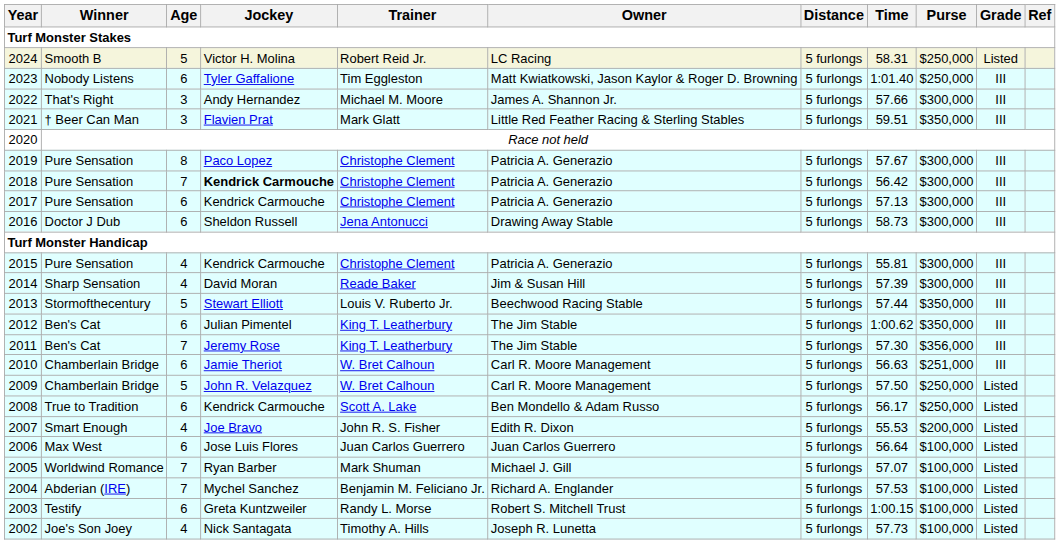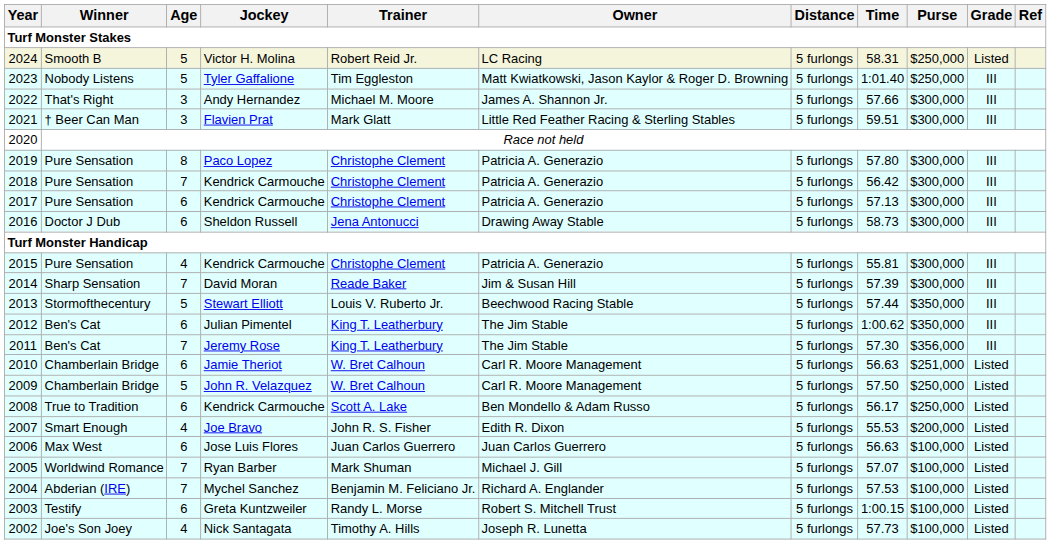 <table class="wikitable sortable">
 <tr>
 <th>Year</th>
 <th>Winner</th>
 <th>Age</th>
 <th>Jockey</th>
 <th>Trainer</th>
 <th>Owner</th>
 <th>Distance</th>
 <th>Time</th>
 <th>Purse</th>
 <th>Grade</th>
 <th>Ref</th>
 </tr>
 <tr style="font-size:90%; background-color:white">
 <td align="left" colspan=11><strong>Turf Monster Stakes</strong></td>
 </tr>
 <tr style="font-size:90%; background-color:beige">
 <td align=center>2024</td>
 <td>Smooth B</td>
 <td align=center>5</td>
 <td>Victor H. Molina</td>
 <td>Robert Reid Jr.</td>
 <td>LC Racing</td>
 <td align=center>5 furlongs</td>
 <td align=center>58.31</td>
 <td align=center>$250,000</td>
 <td align=center>Listed</td>
 <td></td>
 </tr>
 <tr style="font-size:90%; background-color:lightcyan">
 <td align=center>2023</td>
 <td>Nobody Listens</td>
-<td align=center>6</td>
+<td align=center>5</td>
 <td><a href='#'>Tyler Gaffalione</a></td>
 <td>Tim Eggleston</td>
 <td>Matt Kwiatkowski, Jason Kaylor & Roger D. Browning</td>
 <td align=center>5 furlongs</td>
 <td align=center>1:01.40</td>
 <td align=center>$250,000</td>
 <td align=center>III</td>
 <td></td>
 </tr>
 <tr style="font-size:90%; background-color:lightcyan">
 <td align=center>2022</td>
 <td>That's Right</td>
 <td align=center>3</td>
 <td>Andy Hernandez</td>
 <td>Michael M. Moore</td>
 <td>James A. Shannon Jr.</td>
 <td align=center>5 furlongs</td>
 <td align=center>57.66</td>
 <td align=center>$300,000</td>
 <td align=center>III</td>
 <td></td>
 </tr>
 <tr style="font-size:90%; background-color:lightcyan">
 <td align=center>2021</td>
 <td>† Beer Can Man</td>
 <td align=center>3</td>
 <td><a href='#'>Flavien Prat</a></td>
 <td>Mark Glatt</td>
 <td>Little Red Feather Racing & Sterling Stables</td>
 <td align=center>5 furlongs</td>
 <td align=center>59.51</td>
-<td align=center>$350,000</td>
+<td align=center>$300,000</td>
 <td align=center>III</td>
 <td></td>
 </tr>
 <tr style="font-size:90%; background-color:white">
 <td align="center">2020</td>
 <td align="center" colspan=10><em>Race not held</em></td>
 </tr>
 <tr style="font-size:90%; background-color:lightcyan">
 <td align=center>2019</td>
 <td>Pure Sensation</td>
 <td align=center>8</td>
 <td><a href='#'>Paco Lopez</a></td>
 <td><a href='#'>Christophe Clement</a></td>
 <td>Patricia A. Generazio</td>
 <td align=center>5 furlongs</td>
-<td align=center>57.67</td>
+<td align=center>57.80</td>
 <td align=center>$300,000</td>
 <td align=center>III</td>
 <td></td>
 </tr>
 <tr style="font-size:90%; background-color:lightcyan">
 <td align=center>2018</td>
 <td>Pure Sensation</td>
 <td align=center>7</td>
-<td><strong>Kendrick Carmouche</strong></td>
+<td>Kendrick Carmouche</td>
 <td><a href='#'>Christophe Clement</a></td>
 <td>Patricia A. Generazio</td>
 <td align=center>5 furlongs</td>
 <td align=center>56.42</td>
 <td align=center>$300,000</td>
 <td align=center>III</td>
 <td></td>
 </tr>
 <tr style="font-size:90%; background-color:lightcyan">
 <td align=center>2017</td>
 <td>Pure Sensation</td>
 <td align=center>6</td>
 <td>Kendrick Carmouche</td>
 <td><a href='#'>Christophe Clement</a></td>
 <td>Patricia A. Generazio</td>
 <td align=center>5 furlongs</td>
 <td align=center>57.13</td>
 <td align=center>$300,000</td>
 <td align=center>III</td>
 <td></td>
 </tr>
 <tr style="font-size:90%; background-color:lightcyan">
 <td align=center>2016</td>
 <td>Doctor J Dub</td>
 <td align=center>6</td>
 <td>Sheldon Russell</td>
 <td><a href='#'>Jena Antonucci</a></td>
 <td>Drawing Away Stable</td>
 <td align=center>5 furlongs</td>
 <td align=center>58.73</td>
 <td align=center>$300,000</td>
 <td align=center>III</td>
 <td></td>
 </tr>
 <tr style="font-size:90%; background-color:white">
 <td align="left" colspan=11><strong>Turf Monster Handicap</strong></td>
 </tr>
 <tr style="font-size:90%; background-color:lightcyan">
 <td align=center>2015</td>
 <td>Pure Sensation</td>
 <td align=center>4</td>
 <td>Kendrick Carmouche</td>
 <td><a href='#'>Christophe Clement</a></td>
 <td>Patricia A. Generazio</td>
 <td align=center>5 furlongs</td>
 <td align=center>55.81</td>
 <td align=center>$300,000</td>
 <td align=center>III</td>
 <td></td>
 </tr>
 <tr style="font-size:90%; background-color:lightcyan">
 <td align=center>2014</td>
 <td>Sharp Sensation</td>
-<td align=center>4</td>
+<td align=center>7</td>
 <td>David Moran</td>
 <td><a href='#'>Reade Baker</a></td>
 <td>Jim & Susan Hill</td>
 <td align=center>5 furlongs</td>
 <td align=center>57.39</td>
 <td align=center>$300,000</td>
 <td align=center>III</td>
 <td></td>
 </tr>
 <tr style="font-size:90%; background-color:lightcyan">
 <td align=center>2013</td>
 <td>Stormofthecentury</td>
 <td align=center>5</td>
 <td><a href='#'>Stewart Elliott</a></td>
 <td>Louis V. Ruberto Jr.</td>
 <td>Beechwood Racing Stable</td>
 <td align=center>5 furlongs</td>
 <td align=center>57.44</td>
 <td align=center>$350,000</td>
 <td align=center>III</td>
 <td></td>
 </tr>
 <tr style="font-size:90%; background-color:lightcyan">
 <td align=center>2012</td>
 <td>Ben's Cat</td>
 <td align=center>6</td>
 <td>Julian Pimentel</td>
 <td><a href='#'>King T. Leatherbury</a></td>
 <td>The Jim Stable</td>
 <td align=center>5 furlongs</td>
 <td align=center>1:00.62</td>
 <td align=center>$350,000</td>
 <td align=center>III</td>
 <td></td>
 </tr>
 <tr style="font-size:90%; background-color:lightcyan">
 <td align=center>2011</td>
 <td>Ben's Cat</td>
 <td align=center>7</td>
 <td><a href='#'>Jeremy Rose</a></td>
 <td><a href='#'>King T. Leatherbury</a></td>
 <td>The Jim Stable</td>
 <td align=center>5 furlongs</td>
 <td align=center>57.30</td>
 <td align=center>$356,000</td>
 <td align=center>III</td>
 <td></td>
 </tr>
 <tr style="font-size:90%; background-color:lightcyan">
 <td align=center>2010</td>
 <td>Chamberlain Bridge</td>
 <td align=center>6</td>
 <td><a href='#'>Jamie Theriot</a></td>
 <td><a href='#'>W. Bret Calhoun</a></td>
 <td>Carl R. Moore Management</td>
 <td align=center>5 furlongs</td>
 <td align=center>56.63</td>
 <td align=center>$251,000</td>
-<td align=center>III</td>
+<td align=center>Listed</td>
 <td></td>
 </tr>
 <tr style="font-size:90%; background-color:lightcyan">
 <td align=center>2009</td>
 <td>Chamberlain Bridge</td>
 <td align=center>5</td>
 <td><a href='#'>John R. Velazquez</a></td>
 <td><a href='#'>W. Bret Calhoun</a></td>
 <td>Carl R. Moore Management</td>
 <td align=center>5 furlongs</td>
 <td align=center>57.50</td>
 <td align=center>$250,000</td>
 <td align=center>Listed</td>
 <td></td>
 </tr>
 <tr style="font-size:90%; background-color:lightcyan">
 <td align=center>2008</td>
 <td>True to Tradition</td>
 <td align=center>6</td>
 <td>Kendrick Carmouche</td>
 <td><a href='#'>Scott A. Lake</a></td>
 <td>Ben Mondello & Adam Russo</td>
 <td align=center>5 furlongs</td>
 <td align=center>56.17</td>
 <td align=center>$250,000</td>
 <td align=center>Listed</td>
 <td></td>
 </tr>
 <tr style="font-size:90%; background-color:lightcyan">
 <td align=center>2007</td>
 <td>Smart Enough</td>
 <td align=center>4</td>
 <td><a href='#'>Joe Bravo</a></td>
 <td>John R. S. Fisher</td>
 <td>Edith R. Dixon</td>
 <td align=center>5 furlongs</td>
 <td align=center>55.53</td>
 <td align=center>$200,000</td>
 <td align=center>Listed</td>
 <td></td>
 </tr>
 <tr style="font-size:90%; background-color:lightcyan">
 <td align=center>2006</td>
 <td>Max West</td>
 <td align=center>6</td>
 <td>Jose Luis Flores</td>
 <td>Juan Carlos Guerrero</td>
 <td>Juan Carlos Guerrero</td>
 <td align=center>5 furlongs</td>
-<td align=center>56.64</td>
+<td align=center>56.63</td>
 <td align=center>$100,000</td>
 <td align=center>Listed</td>
 <td></td>
 </tr>
 <tr style="font-size:90%; background-color:lightcyan">
 <td align=center>2005</td>
 <td>Worldwind Romance</td>
 <td align=center>7</td>
 <td>Ryan Barber</td>
 <td>Mark Shuman</td>
 <td>Michael J. Gill</td>
 <td align=center>5 furlongs</td>
 <td align=center>57.07</td>
 <td align=center>$100,000</td>
 <td align=center>Listed</td>
 <td></td>
 </tr>
 <tr style="font-size:90%; background-color:lightcyan">
 <td align=center>2004</td>
 <td>Abderian (<a href='#'>IRE</a>)</td>
 <td align=center>7</td>
 <td>Mychel Sanchez</td>
 <td>Benjamin M. Feliciano Jr.</td>
 <td>Richard A. Englander</td>
 <td align=center>5 furlongs</td>
 <td align=center>57.53</td>
 <td align=center>$100,000</td>
 <td align=center>Listed</td>
 <td></td>
 </tr>
 <tr style="font-size:90%; background-color:lightcyan">
 <td align=center>2003</td>
 <td>Testify</td>
 <td align=center>6</td>
 <td>Greta Kuntzweiler</td>
 <td>Randy L. Morse</td>
 <td>Robert S. Mitchell Trust</td>
 <td align=center>5 furlongs</td>
 <td align=center>1:00.15</td>
 <td align=center>$100,000</td>
 <td align=center>Listed</td>
 <td></td>
 </tr>
 <tr style="font-size:90%; background-color:lightcyan">
 <td align=center>2002</td>
 <td>Joe's Son Joey</td>
 <td align=center>4</td>
 <td>Nick Santagata</td>
 <td>Timothy A. Hills</td>
 <td>Joseph R. Lunetta</td>
 <td align=center>5 furlongs</td>
 <td align=center>57.73</td>
 <td align=center>$100,000</td>
 <td align=center>Listed</td>
 <td></td>
 </tr>
 </table>
